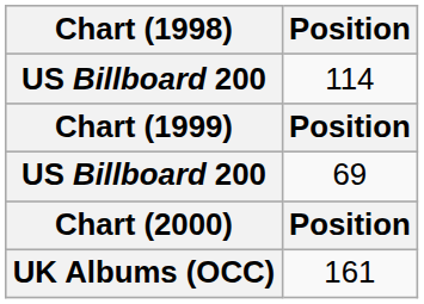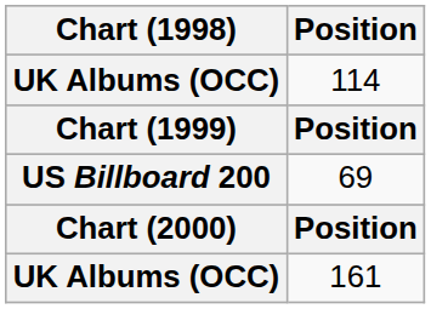 <table class="wikitable plainrowheaders" style="text-align:center;">
 <tr>
 <th scope="col">Chart (1998)</th>
 <th scope="col">Position</th>
 </tr>
 <tr>
-<th scope="row">US <em>Billboard</em> 200</th>
+<th scope="row">UK Albums (OCC)</th>
 <td>114</td>
 </tr>
 <tr>
 <th>Chart (1999)</th>
 <th>Position</th>
 </tr>
 <tr>
 <th scope="row">US <em>Billboard</em> 200</th>
 <td>69</td>
 </tr>
 <tr>
 <th>Chart (2000)</th>
 <th>Position</th>
 </tr>
 <tr>
 <th scope="row">UK Albums (OCC)</th>
 <td>161</td>
 </tr>
 </table>
